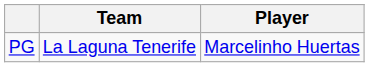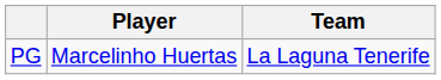 <table class="wikitable">
 <tr>
 <th style="text-align:center;"></th>
+<th style="text-align:center;">Player</th>
 <th style="text-align:center;">Team</th>
-<th style="text-align:center;">Player</th>
 </tr>
 <tr>
 <td style="text-align:center;"><a href='#'>PG</a></td>
+<td> <a href='#'>Marcelinho Huertas</a></td>
 <td><a href='#'>La Laguna Tenerife</a></td>
-<td> <a href='#'>Marcelinho Huertas</a></td>
 </tr>
 </table>
